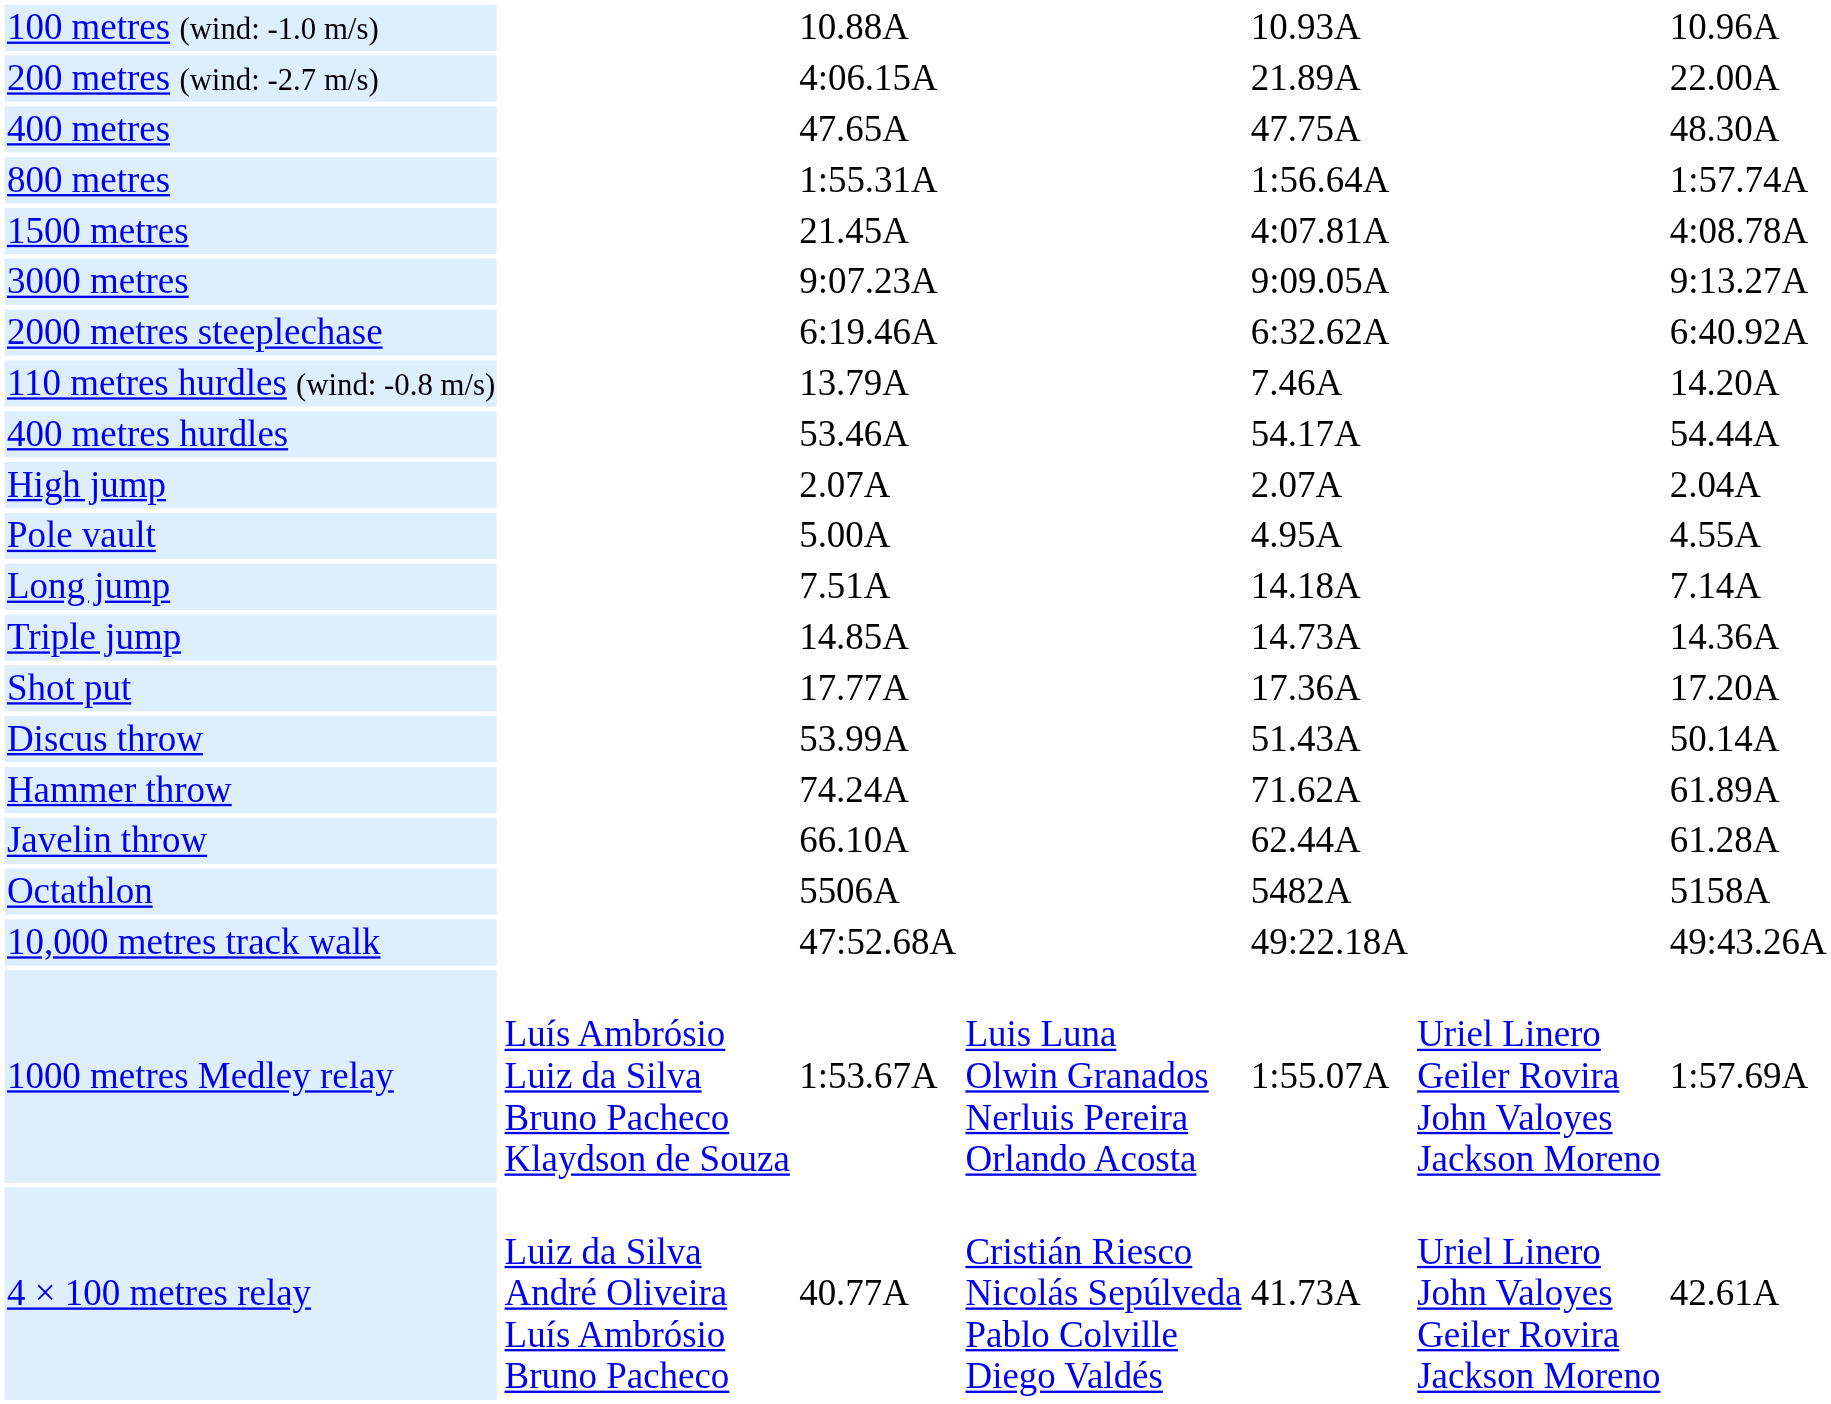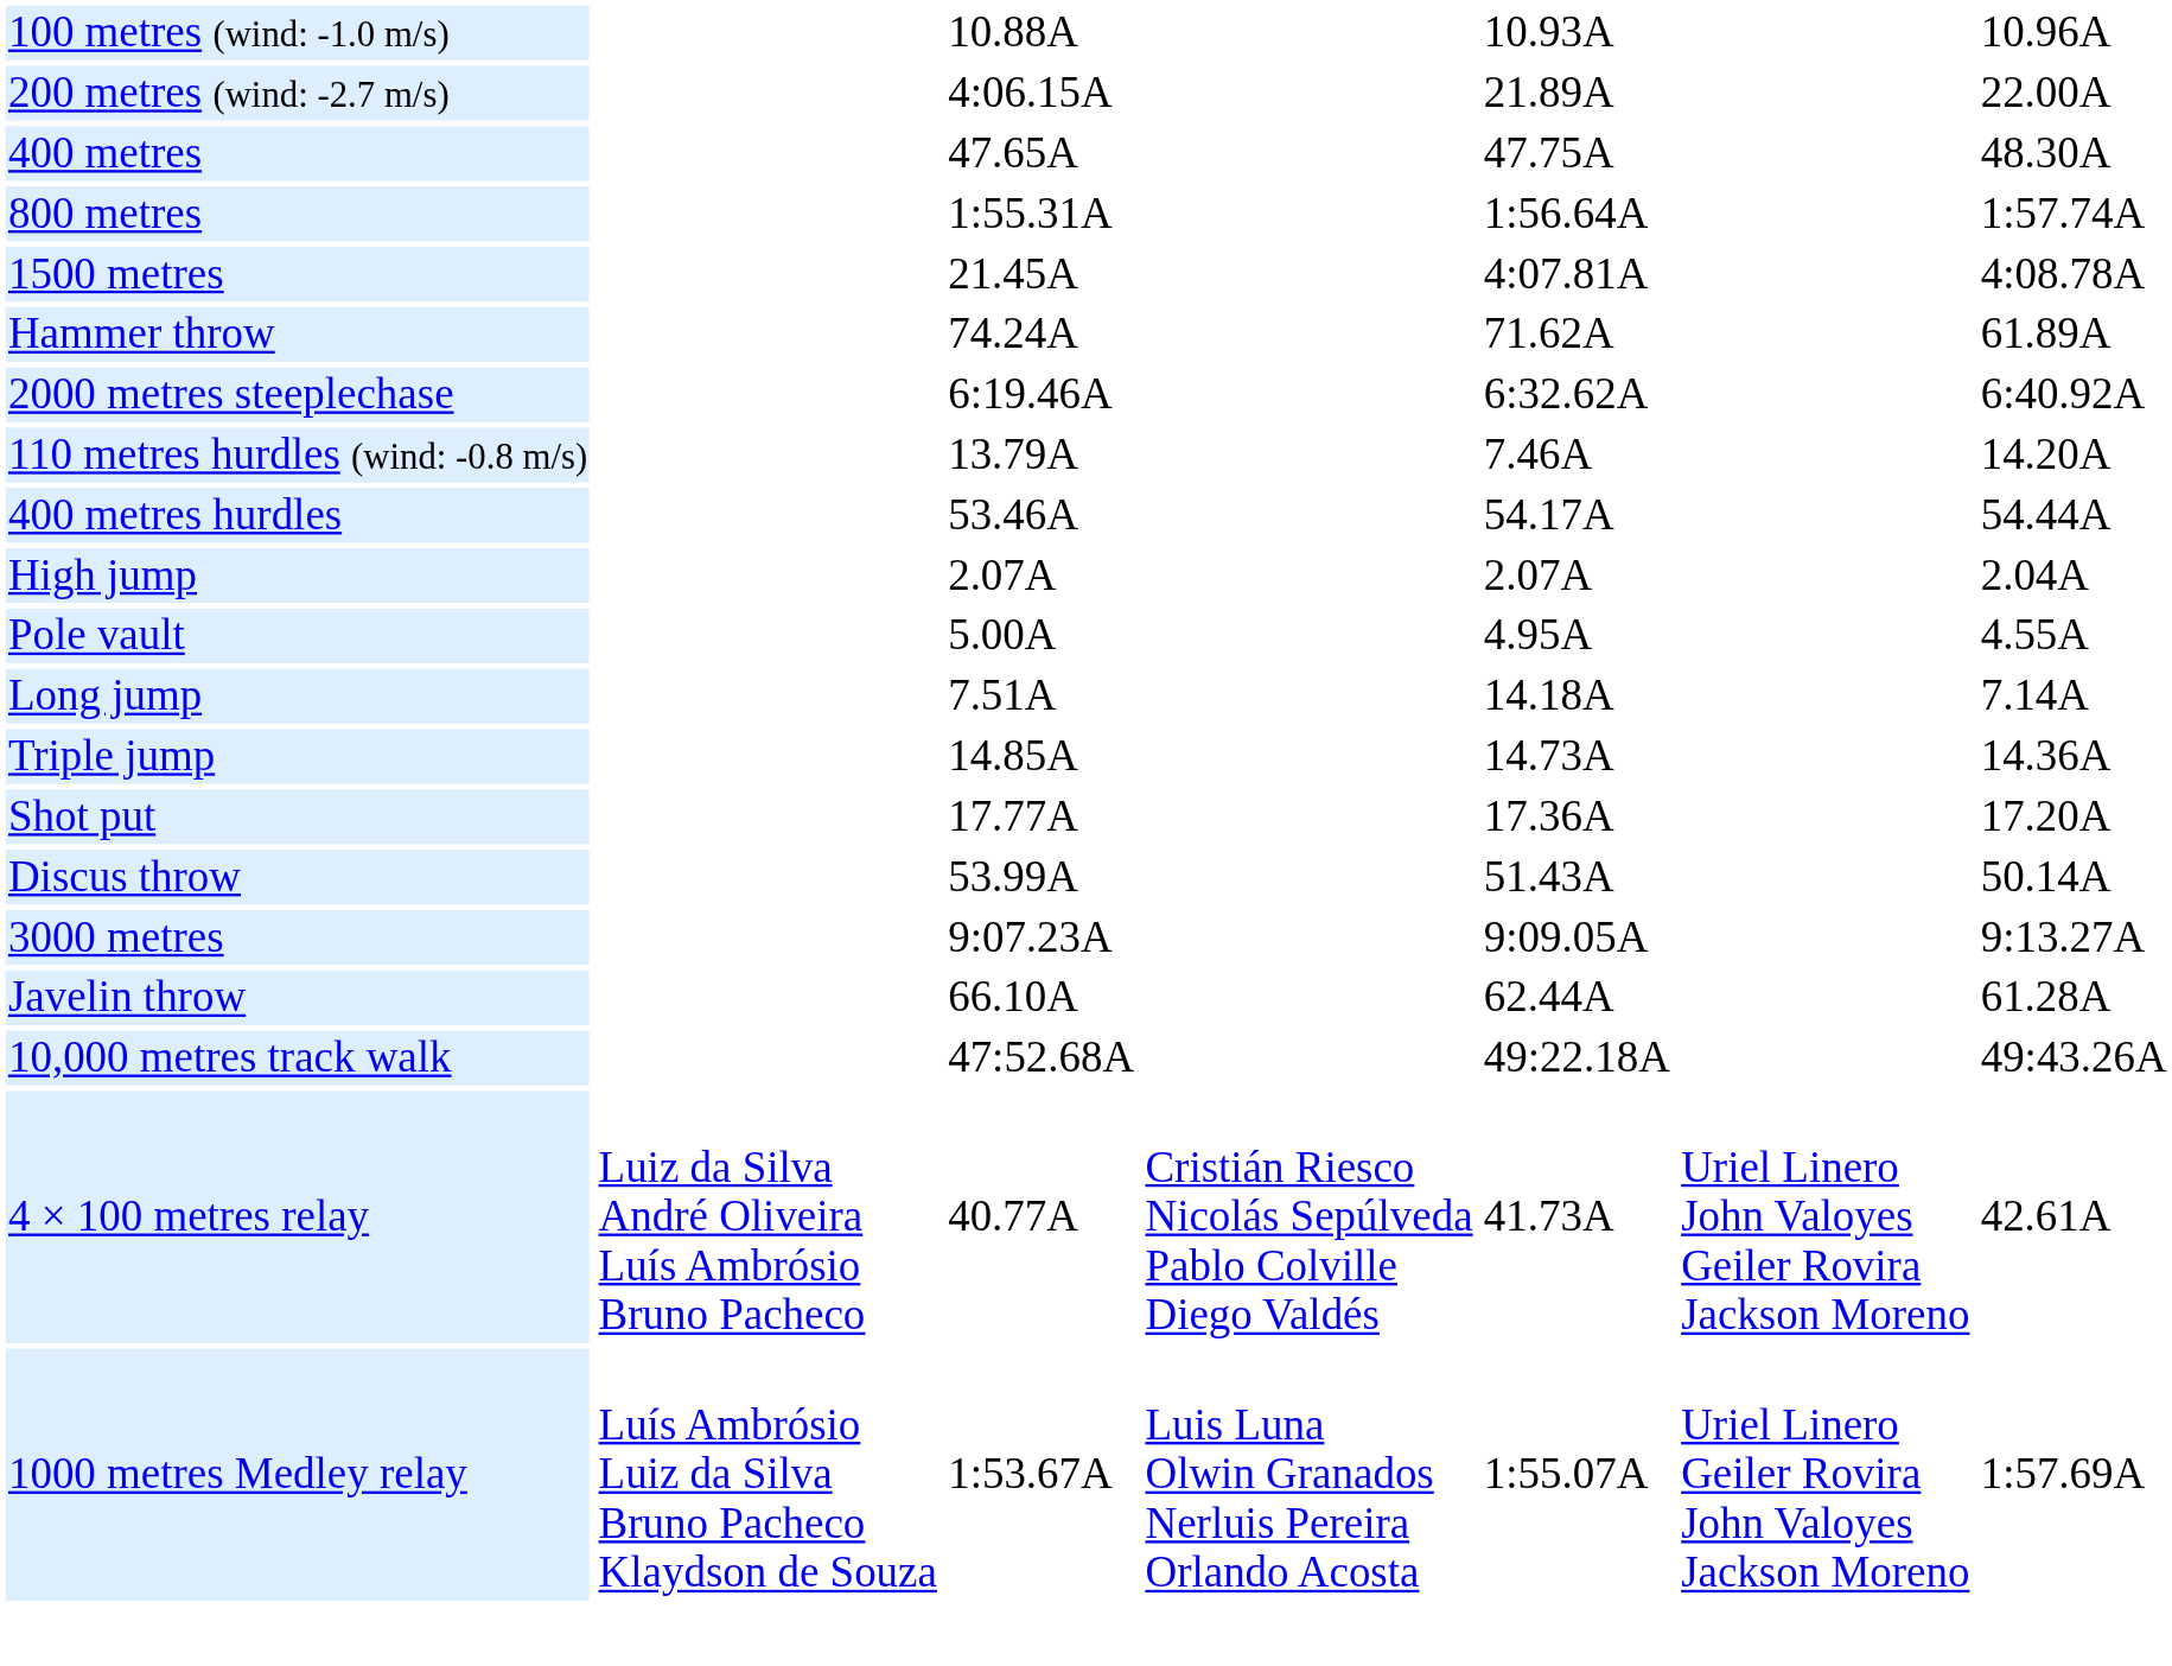 <table>
 <tr>
 <td bgcolor = DDEEFF><a href='#'>100 metres</a> <small>(wind: -1.0 m/s)</small></td>
 <td></td>
 <td>10.88A</td>
 <td></td>
 <td>10.93A</td>
 <td></td>
 <td>10.96A</td>
 </tr>
 <tr>
 <td bgcolor = DDEEFF><a href='#'>200 metres</a> <small>(wind: -2.7 m/s)</small></td>
 <td></td>
 <td>4:06.15A</td>
 <td></td>
 <td>21.89A</td>
 <td></td>
 <td>22.00A</td>
 </tr>
 <tr>
 <td bgcolor = DDEEFF><a href='#'>400 metres</a></td>
 <td></td>
 <td>47.65A</td>
 <td></td>
 <td>47.75A</td>
 <td></td>
 <td>48.30A</td>
 </tr>
 <tr>
 <td bgcolor = DDEEFF><a href='#'>800 metres</a></td>
 <td></td>
 <td>1:55.31A</td>
 <td></td>
 <td>1:56.64A</td>
 <td></td>
 <td>1:57.74A</td>
 </tr>
 <tr>
 <td bgcolor = DDEEFF><a href='#'>1500 metres</a></td>
 <td></td>
 <td>21.45A</td>
 <td></td>
 <td>4:07.81A</td>
 <td></td>
 <td>4:08.78A</td>
 </tr>
 <tr>
-<td bgcolor = DDEEFF><a href='#'>3000 metres</a></td>
+<td bgcolor = DDEEFF><a href='#'>Hammer throw</a></td>
 <td></td>
-<td>9:07.23A</td>
+<td>74.24A</td>
 <td></td>
-<td>9:09.05A</td>
+<td>71.62A</td>
 <td></td>
-<td>9:13.27A</td>
+<td>61.89A</td>
 </tr>
 <tr>
 <td bgcolor = DDEEFF><a href='#'>2000 metres steeplechase</a></td>
 <td></td>
 <td>6:19.46A</td>
 <td></td>
 <td>6:32.62A</td>
 <td></td>
 <td>6:40.92A</td>
 </tr>
 <tr>
 <td bgcolor = DDEEFF><a href='#'>110 metres hurdles</a> <small>(wind: -0.8 m/s)</small></td>
 <td></td>
 <td>13.79A</td>
 <td></td>
 <td>7.46A</td>
 <td></td>
 <td>14.20A</td>
 </tr>
 <tr>
 <td bgcolor = DDEEFF><a href='#'>400 metres hurdles</a></td>
 <td></td>
 <td>53.46A</td>
 <td></td>
 <td>54.17A</td>
 <td></td>
 <td>54.44A</td>
 </tr>
 <tr>
 <td bgcolor = DDEEFF><a href='#'>High jump</a></td>
 <td></td>
 <td>2.07A</td>
 <td></td>
 <td>2.07A</td>
 <td></td>
 <td>2.04A</td>
 </tr>
 <tr>
 <td bgcolor = DDEEFF><a href='#'>Pole vault</a></td>
 <td></td>
 <td>5.00A</td>
 <td></td>
 <td>4.95A</td>
 <td></td>
 <td>4.55A</td>
 </tr>
 <tr>
 <td bgcolor = DDEEFF><a href='#'>Long jump</a></td>
 <td></td>
 <td>7.51A</td>
 <td></td>
 <td>14.18A</td>
 <td></td>
 <td>7.14A</td>
 </tr>
 <tr>
 <td bgcolor = DDEEFF><a href='#'>Triple jump</a></td>
 <td></td>
 <td>14.85A</td>
 <td></td>
 <td>14.73A</td>
 <td></td>
 <td>14.36A</td>
 </tr>
 <tr>
 <td bgcolor = DDEEFF><a href='#'>Shot put</a></td>
 <td></td>
 <td>17.77A</td>
 <td></td>
 <td>17.36A</td>
 <td></td>
 <td>17.20A</td>
 </tr>
 <tr>
 <td bgcolor = DDEEFF><a href='#'>Discus throw</a></td>
 <td></td>
 <td>53.99A</td>
 <td></td>
 <td>51.43A</td>
 <td></td>
 <td>50.14A</td>
 </tr>
 <tr>
-<td bgcolor = DDEEFF><a href='#'>Hammer throw</a></td>
+<td bgcolor = DDEEFF><a href='#'>3000 metres</a></td>
 <td></td>
-<td>74.24A</td>
+<td>9:07.23A</td>
 <td></td>
-<td>71.62A</td>
+<td>9:09.05A</td>
 <td></td>
-<td>61.89A</td>
+<td>9:13.27A</td>
 </tr>
 <tr>
 <td bgcolor = DDEEFF><a href='#'>Javelin throw</a></td>
 <td></td>
 <td>66.10A</td>
 <td></td>
 <td>62.44A</td>
 <td></td>
 <td>61.28A</td>
 </tr>
 <tr>
-<td bgcolor = DDEEFF><a href='#'>Octathlon</a></td>
-<td></td>
-<td>5506A</td>
-<td></td>
-<td>5482A</td>
-<td></td>
-<td>5158A</td>
-</tr>
-<tr>
 <td bgcolor = DDEEFF><a href='#'>10,000 metres track walk</a></td>
 <td></td>
 <td>47:52.68A</td>
 <td></td>
 <td>49:22.18A</td>
 <td></td>
 <td>49:43.26A</td>
+</tr>
+<tr>
+<td bgcolor = DDEEFF><a href='#'>4 × 100 metres relay</a></td>
+<td> <br> <a href='#'>Luiz da Silva</a> <br> <a href='#'>André Oliveira</a> <br> <a href='#'>Luís Ambrósio</a> <br> <a href='#'>Bruno Pacheco</a></td>
+<td>40.77A</td>
+<td> <br> <a href='#'>Cristián Riesco</a> <br> <a href='#'>Nicolás Sepúlveda</a> <br> <a href='#'>Pablo Colville</a> <br> <a href='#'>Diego Valdés</a></td>
+<td>41.73A</td>
+<td> <br> <a href='#'>Uriel Linero</a> <br> <a href='#'>John Valoyes</a> <br> <a href='#'>Geiler Rovira</a> <br> <a href='#'>Jackson Moreno</a></td>
+<td>42.61A</td>
 </tr>
 <tr>
 <td bgcolor = DDEEFF><a href='#'>1000 metres Medley relay</a></td>
 <td><br> <a href='#'>Luís Ambrósio</a> <br> <a href='#'>Luiz da Silva</a> <br> <a href='#'>Bruno Pacheco</a> <br> <a href='#'>Klaydson de Souza</a></td>
 <td>1:53.67A</td>
 <td> <br> <a href='#'>Luis Luna</a> <br> <a href='#'>Olwin Granados</a> <br> <a href='#'>Nerluis Pereira</a> <br> <a href='#'>Orlando Acosta</a></td>
 <td>1:55.07A</td>
 <td> <br> <a href='#'>Uriel Linero</a> <br> <a href='#'>Geiler Rovira</a> <br> <a href='#'>John Valoyes</a> <br> <a href='#'>Jackson Moreno</a></td>
 <td>1:57.69A</td>
 </tr>
-<tr>
-<td bgcolor = DDEEFF><a href='#'>4 × 100 metres relay</a></td>
-<td> <br> <a href='#'>Luiz da Silva</a> <br> <a href='#'>André Oliveira</a> <br> <a href='#'>Luís Ambrósio</a> <br> <a href='#'>Bruno Pacheco</a></td>
-<td>40.77A</td>
-<td> <br> <a href='#'>Cristián Riesco</a> <br> <a href='#'>Nicolás Sepúlveda</a> <br> <a href='#'>Pablo Colville</a> <br> <a href='#'>Diego Valdés</a></td>
-<td>41.73A</td>
-<td> <br> <a href='#'>Uriel Linero</a> <br> <a href='#'>John Valoyes</a> <br> <a href='#'>Geiler Rovira</a> <br> <a href='#'>Jackson Moreno</a></td>
-<td>42.61A</td>
-</tr>
 </table>
